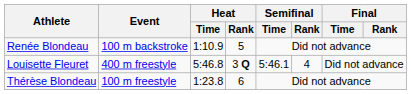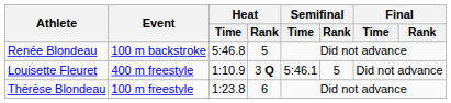 <table class=wikitable style="font-size:90%;">
 <tr>
 <th rowspan=2>Athlete</th>
 <th rowspan=2>Event</th>
 <th colspan=2>Heat</th>
 <th colspan=2>Semifinal</th>
 <th colspan=2>Final</th>
 </tr>
 <tr style="font-size:95%">
 <th>Time</th>
 <th>Rank</th>
 <th>Time</th>
 <th>Rank</th>
 <th>Time</th>
 <th>Rank</th>
 </tr>
 <tr align=center>
 <td align=left><a href='#'>Renée Blondeau</a></td>
 <td align=left><a href='#'>100 m backstroke</a></td>
-<td>1:10.9</td>
+<td>5:46.8</td>
 <td>5</td>
 <td colspan=4>Did not advance</td>
 </tr>
 <tr align=center>
 <td align=left><a href='#'>Louisette Fleuret</a></td>
 <td align=left><a href='#'>400 m freestyle</a></td>
-<td>5:46.8</td>
+<td>1:10.9</td>
 <td>3 <strong>Q</strong></td>
 <td>5:46.1</td>
-<td>4</td>
+<td>5</td>
 <td colspan=2>Did not advance</td>
 </tr>
 <tr align=center>
 <td align=left><a href='#'>Thérèse Blondeau</a></td>
 <td align=left><a href='#'>100 m freestyle</a></td>
 <td>1:23.8</td>
 <td>6</td>
 <td colspan=4>Did not advance</td>
 </tr>
 </table>
